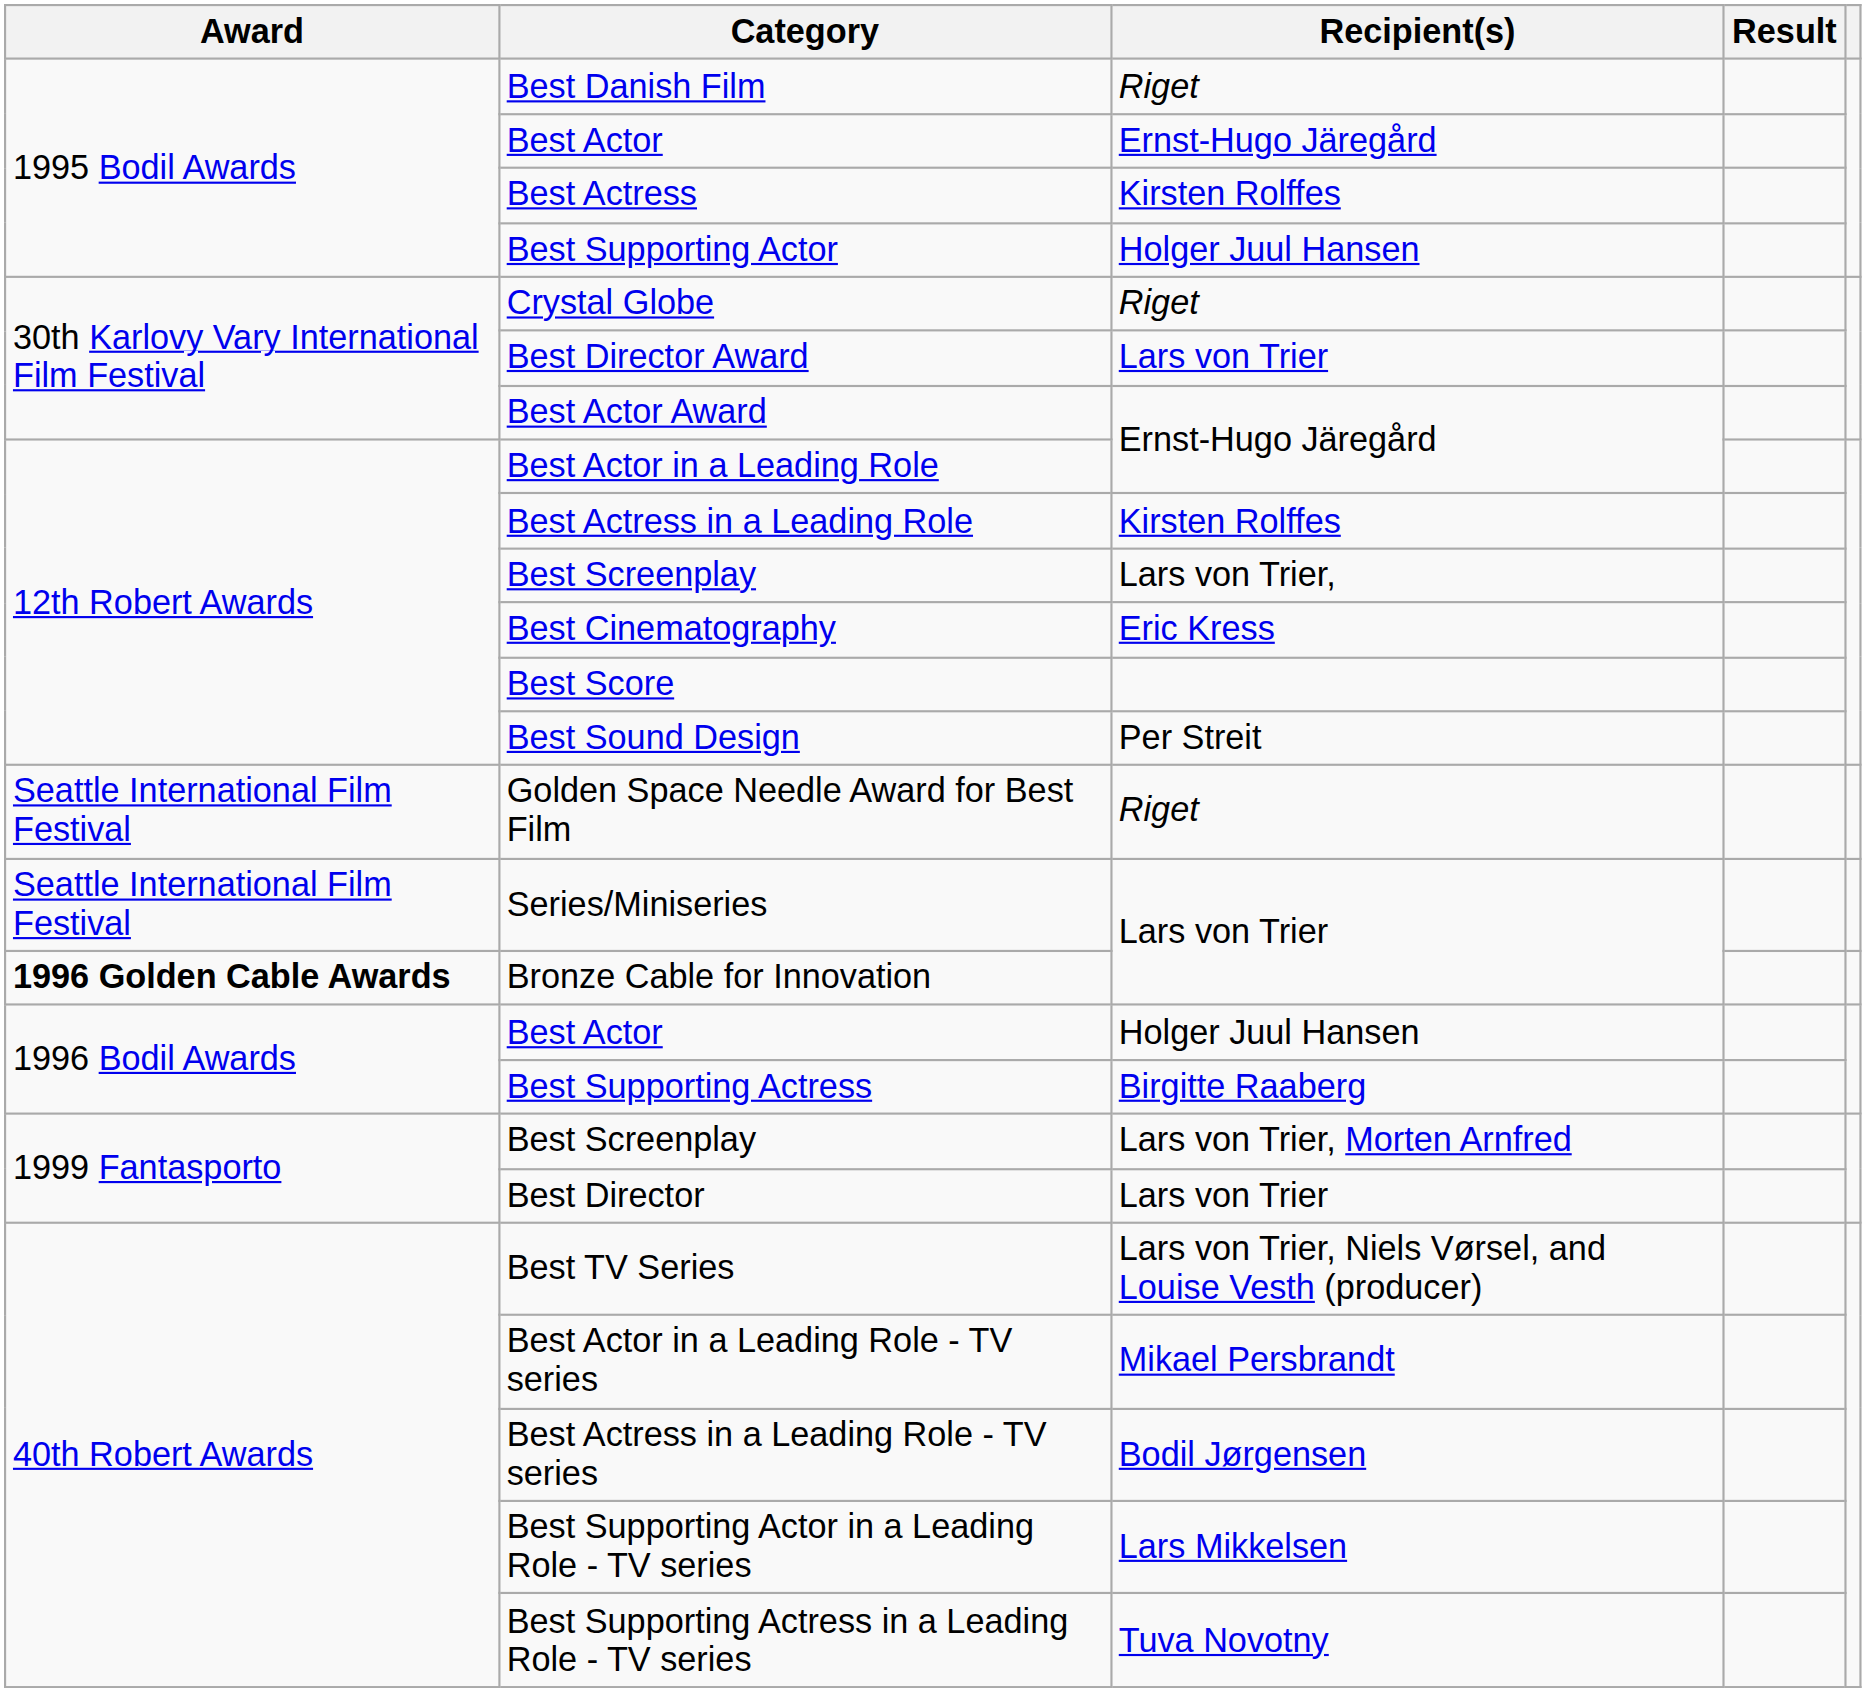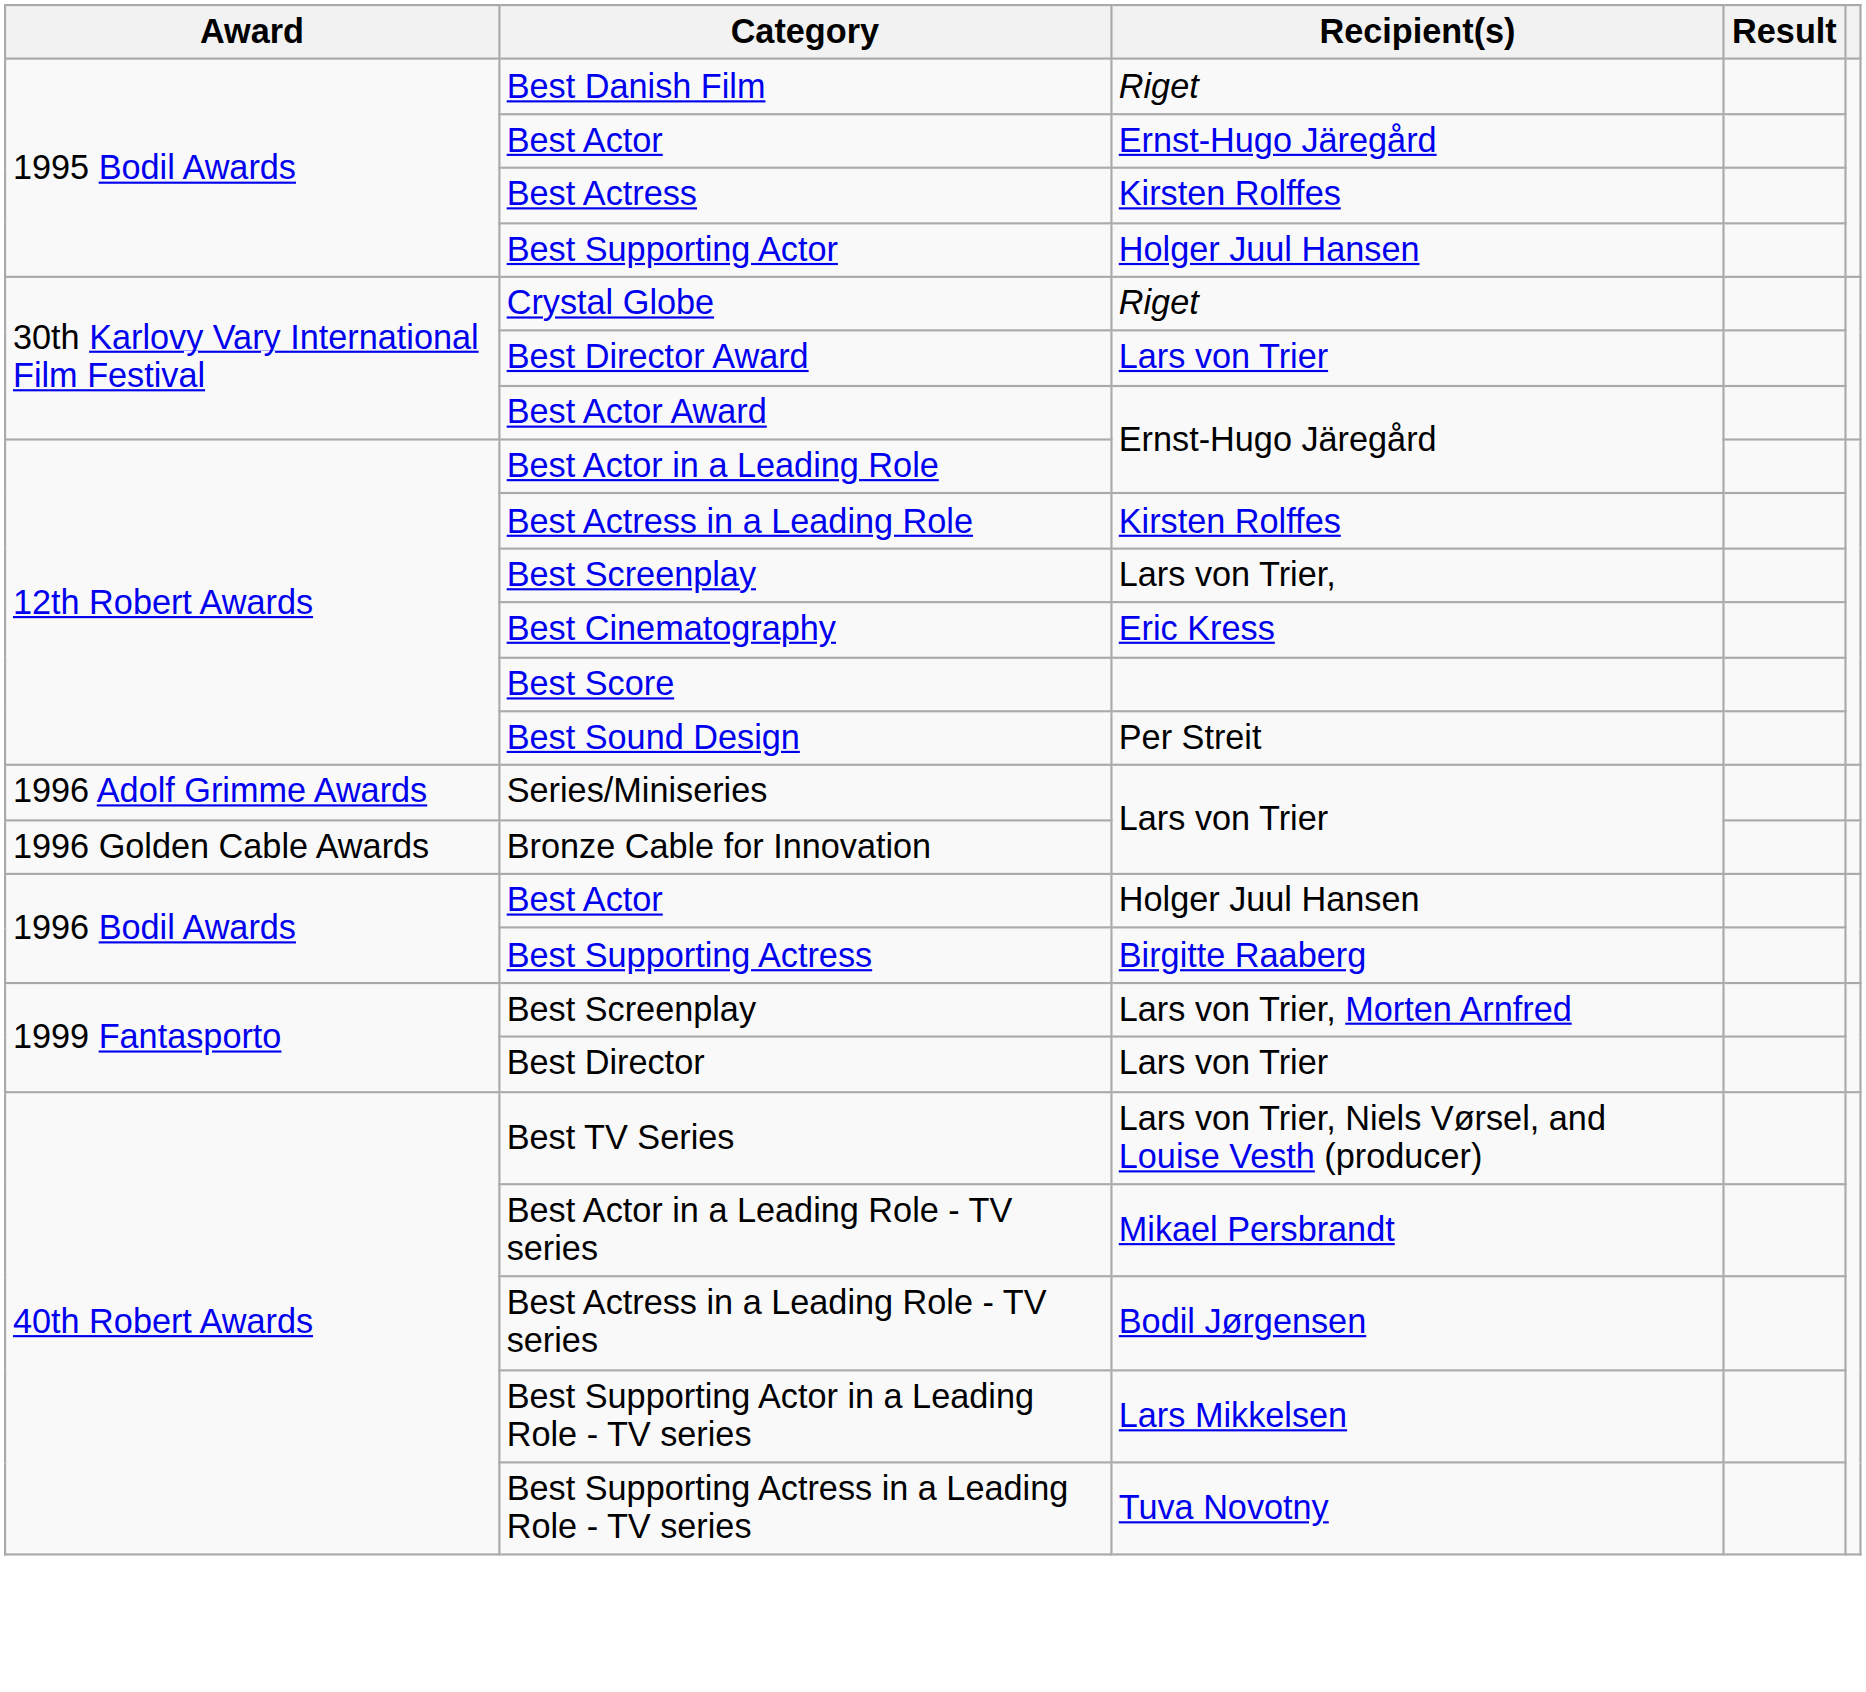 <table class="wikitable sortable plainrowheaders">
 <tr>
 <th scope="col">Award</th>
 <th scope="col">Category</th>
 <th scope="col">Recipient(s)</th>
 <th scope="col">Result</th>
 <th scope="col" class="unsortable"></th>
 </tr>
 <tr>
 <td rowspan="4">1995 <a href='#'>Bodil Awards</a></td>
 <td><a href='#'>Best Danish Film</a></td>
 <td><em>Riget</em></td>
 <td></td>
 <td rowspan="4"></td>
 </tr>
 <tr>
 <td><a href='#'>Best Actor</a></td>
 <td><a href='#'>Ernst-Hugo Järegård</a></td>
 <td></td>
 </tr>
 <tr>
 <td><a href='#'>Best Actress</a></td>
 <td><a href='#'>Kirsten Rolffes</a></td>
 <td></td>
 </tr>
 <tr>
 <td><a href='#'>Best Supporting Actor</a></td>
 <td><a href='#'>Holger Juul Hansen</a></td>
 <td></td>
 </tr>
 <tr>
 <td rowspan="3">30th <a href='#'>Karlovy Vary International Film Festival</a></td>
 <td><a href='#'>Crystal Globe</a></td>
 <td><em>Riget</em></td>
 <td></td>
 <td rowspan="3"></td>
 </tr>
 <tr>
 <td><a href='#'>Best Director Award</a></td>
 <td><a href='#'>Lars von Trier</a></td>
 <td></td>
 </tr>
 <tr>
 <td><a href='#'>Best Actor Award</a></td>
 <td rowspan="2">Ernst-Hugo Järegård</td>
 <td></td>
 </tr>
 <tr>
 <td rowspan="6"><a href='#'>12th Robert Awards</a></td>
 <td><a href='#'>Best Actor in a Leading Role</a></td>
 <td></td>
 <td rowspan="6"></td>
 </tr>
 <tr>
 <td><a href='#'>Best Actress in a Leading Role</a></td>
 <td><a href='#'>Kirsten Rolffes</a></td>
 <td></td>
 </tr>
 <tr>
 <td><a href='#'>Best Screenplay</a></td>
 <td>Lars von Trier, </td>
 <td></td>
 </tr>
 <tr>
 <td><a href='#'>Best Cinematography</a></td>
 <td><a href='#'>Eric Kress</a></td>
 <td></td>
 </tr>
 <tr>
 <td><a href='#'>Best Score</a></td>
 <td></td>
 <td></td>
 </tr>
 <tr>
 <td><a href='#'>Best Sound Design</a></td>
 <td>Per Streit</td>
 <td></td>
 </tr>
 <tr>
-<td><a href='#'>Seattle International Film Festival</a></td>
-<td>Golden Space Needle Award for Best Film</td>
-<td><em>Riget</em></td>
-<td></td>
-<td></td>
-</tr>
-<tr>
-<td><a href='#'>Seattle International Film Festival</a></td>
+<td>1996 <a href='#'>Adolf Grimme Awards</a></td>
 <td>Series/Miniseries</td>
 <td rowspan="2">Lars von Trier</td>
 <td></td>
 <td></td>
 </tr>
 <tr>
-<td><strong>1996 Golden Cable Awards</strong></td>
+<td>1996 Golden Cable Awards</td>
 <td>Bronze Cable for Innovation</td>
 <td></td>
 <td></td>
 </tr>
 <tr>
 <td rowspan="2">1996 <a href='#'>Bodil Awards</a></td>
 <td><a href='#'>Best Actor</a></td>
 <td>Holger Juul Hansen</td>
 <td></td>
 <td rowspan="2"></td>
 </tr>
 <tr>
 <td><a href='#'>Best Supporting Actress</a></td>
 <td><a href='#'>Birgitte Raaberg</a></td>
 <td></td>
 </tr>
 <tr>
 <td rowspan="2">1999 <a href='#'>Fantasporto</a></td>
 <td>Best Screenplay</td>
 <td>Lars von Trier, <a href='#'>Morten Arnfred</a></td>
 <td></td>
 <td rowspan="2"></td>
 </tr>
 <tr>
 <td>Best Director</td>
 <td>Lars von Trier</td>
 <td></td>
 </tr>
 <tr>
 <td rowspan="5"><a href='#'>40th Robert Awards</a></td>
 <td>Best TV Series</td>
 <td>Lars von Trier, Niels Vørsel, and <a href='#'>Louise Vesth</a> (producer)</td>
 <td></td>
 <td rowspan="5"></td>
 </tr>
 <tr>
 <td>Best Actor in a Leading Role - TV series</td>
 <td><a href='#'>Mikael Persbrandt</a></td>
 <td></td>
 </tr>
 <tr>
 <td>Best Actress in a Leading Role - TV series</td>
 <td><a href='#'>Bodil Jørgensen</a></td>
 <td></td>
 </tr>
 <tr>
 <td>Best Supporting Actor in a Leading Role - TV series</td>
 <td><a href='#'>Lars Mikkelsen</a></td>
 <td></td>
 </tr>
 <tr>
 <td>Best Supporting Actress in a Leading Role - TV series</td>
 <td><a href='#'>Tuva Novotny</a></td>
 <td></td>
 </tr>
 </table>
